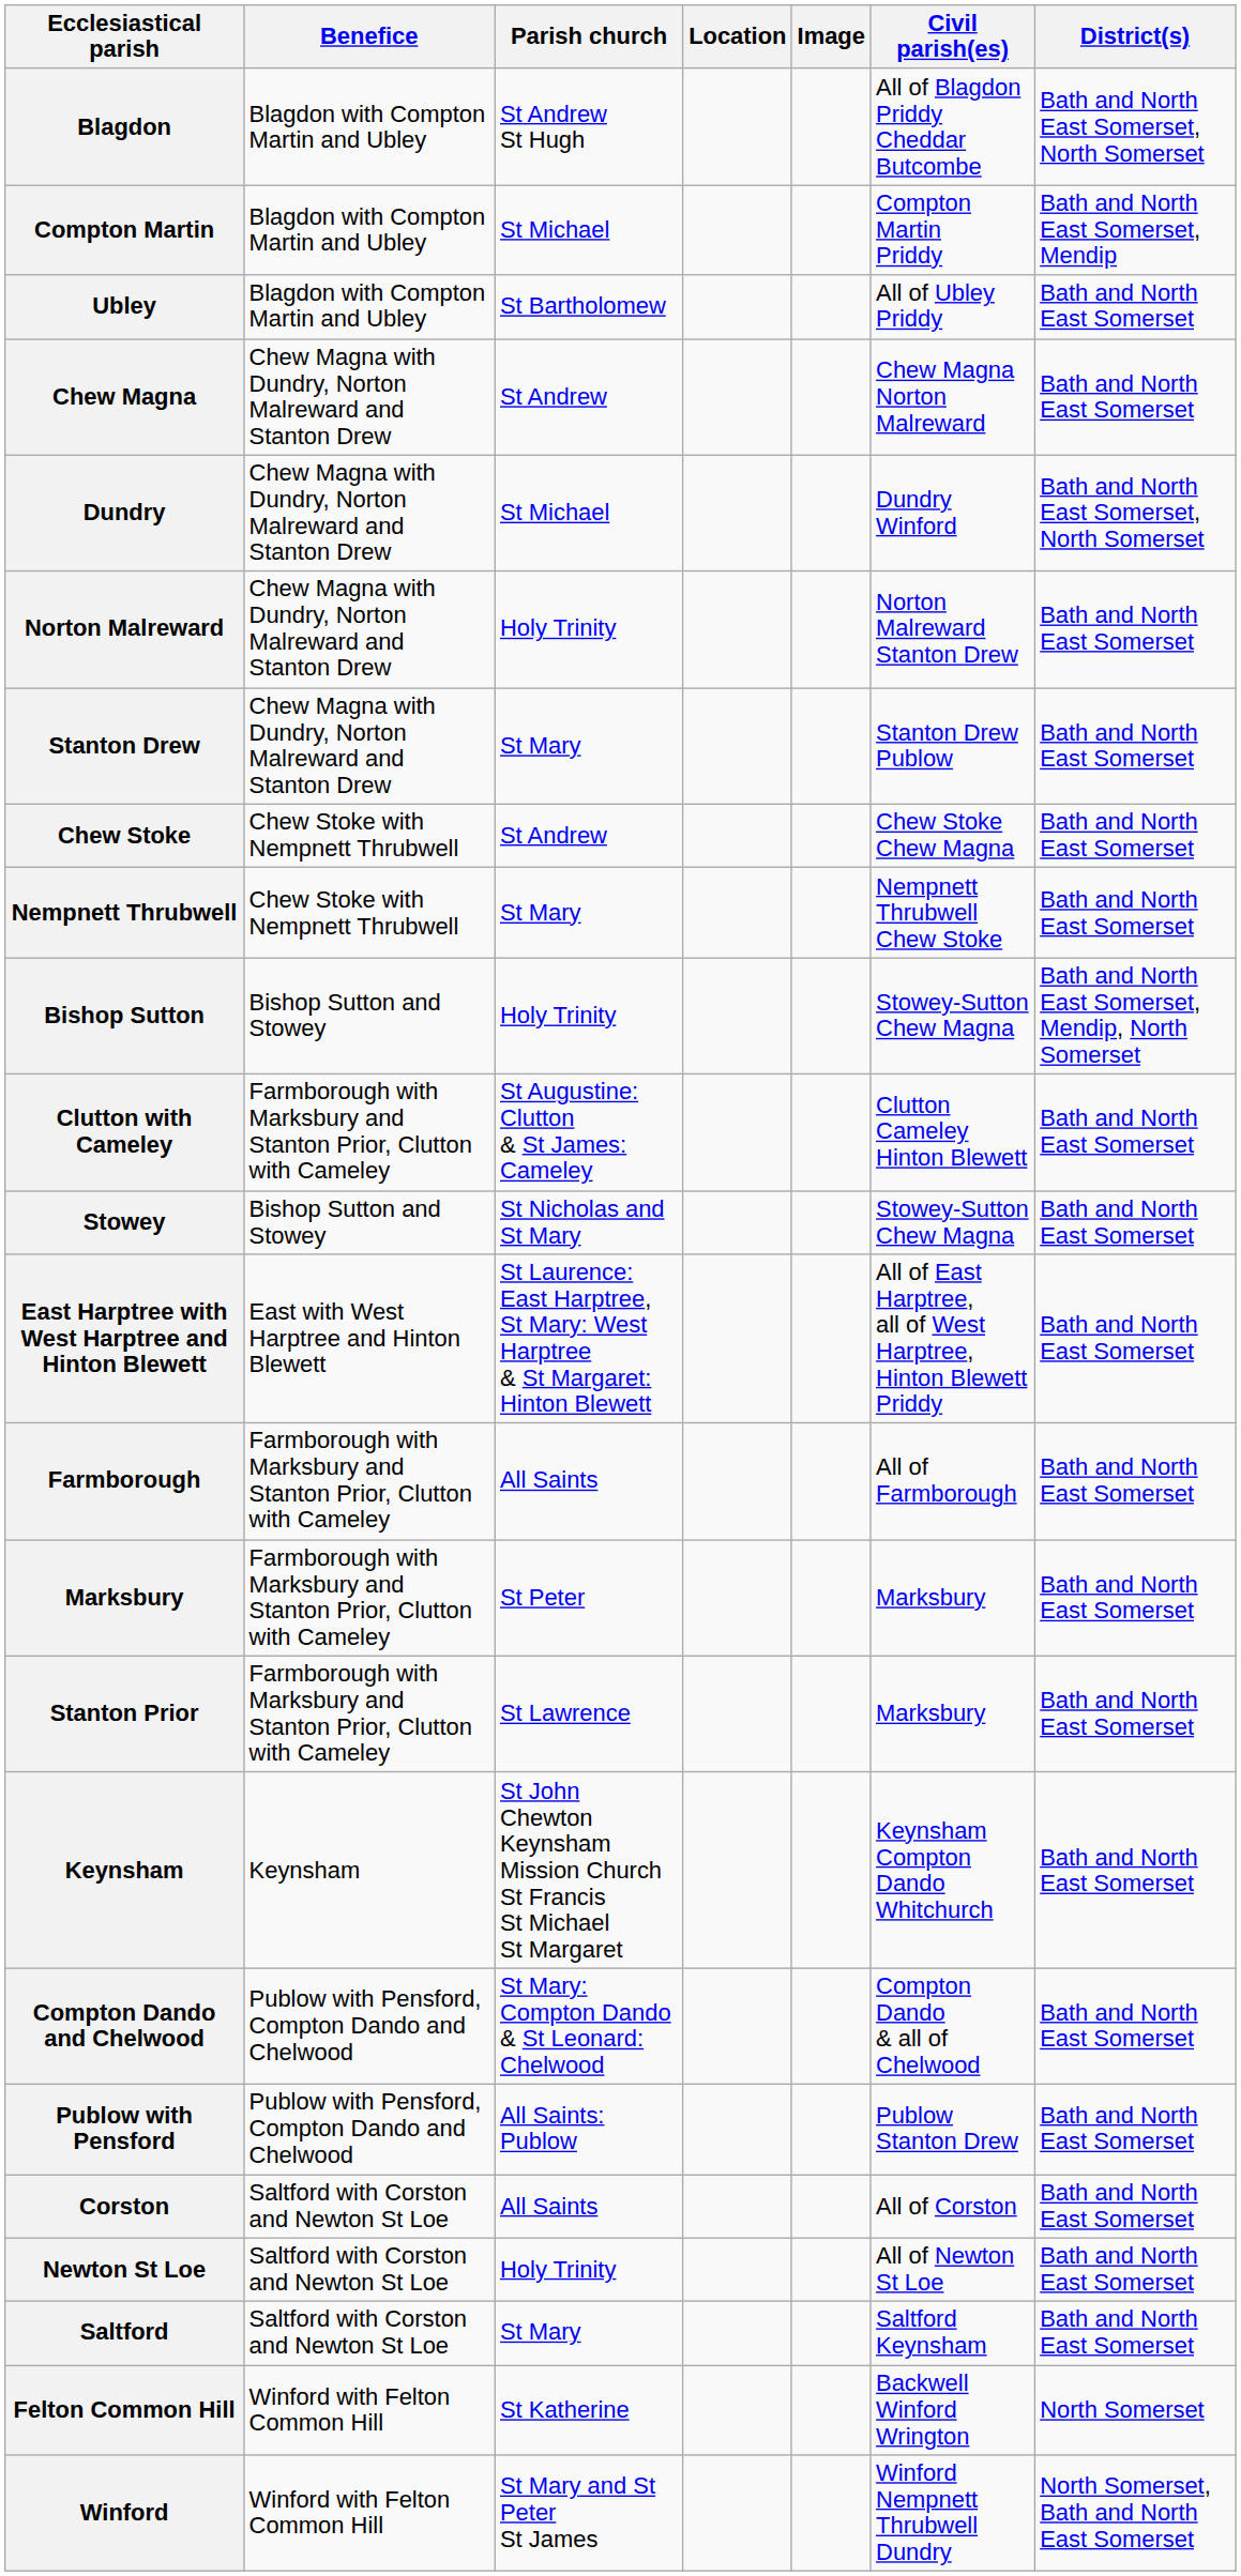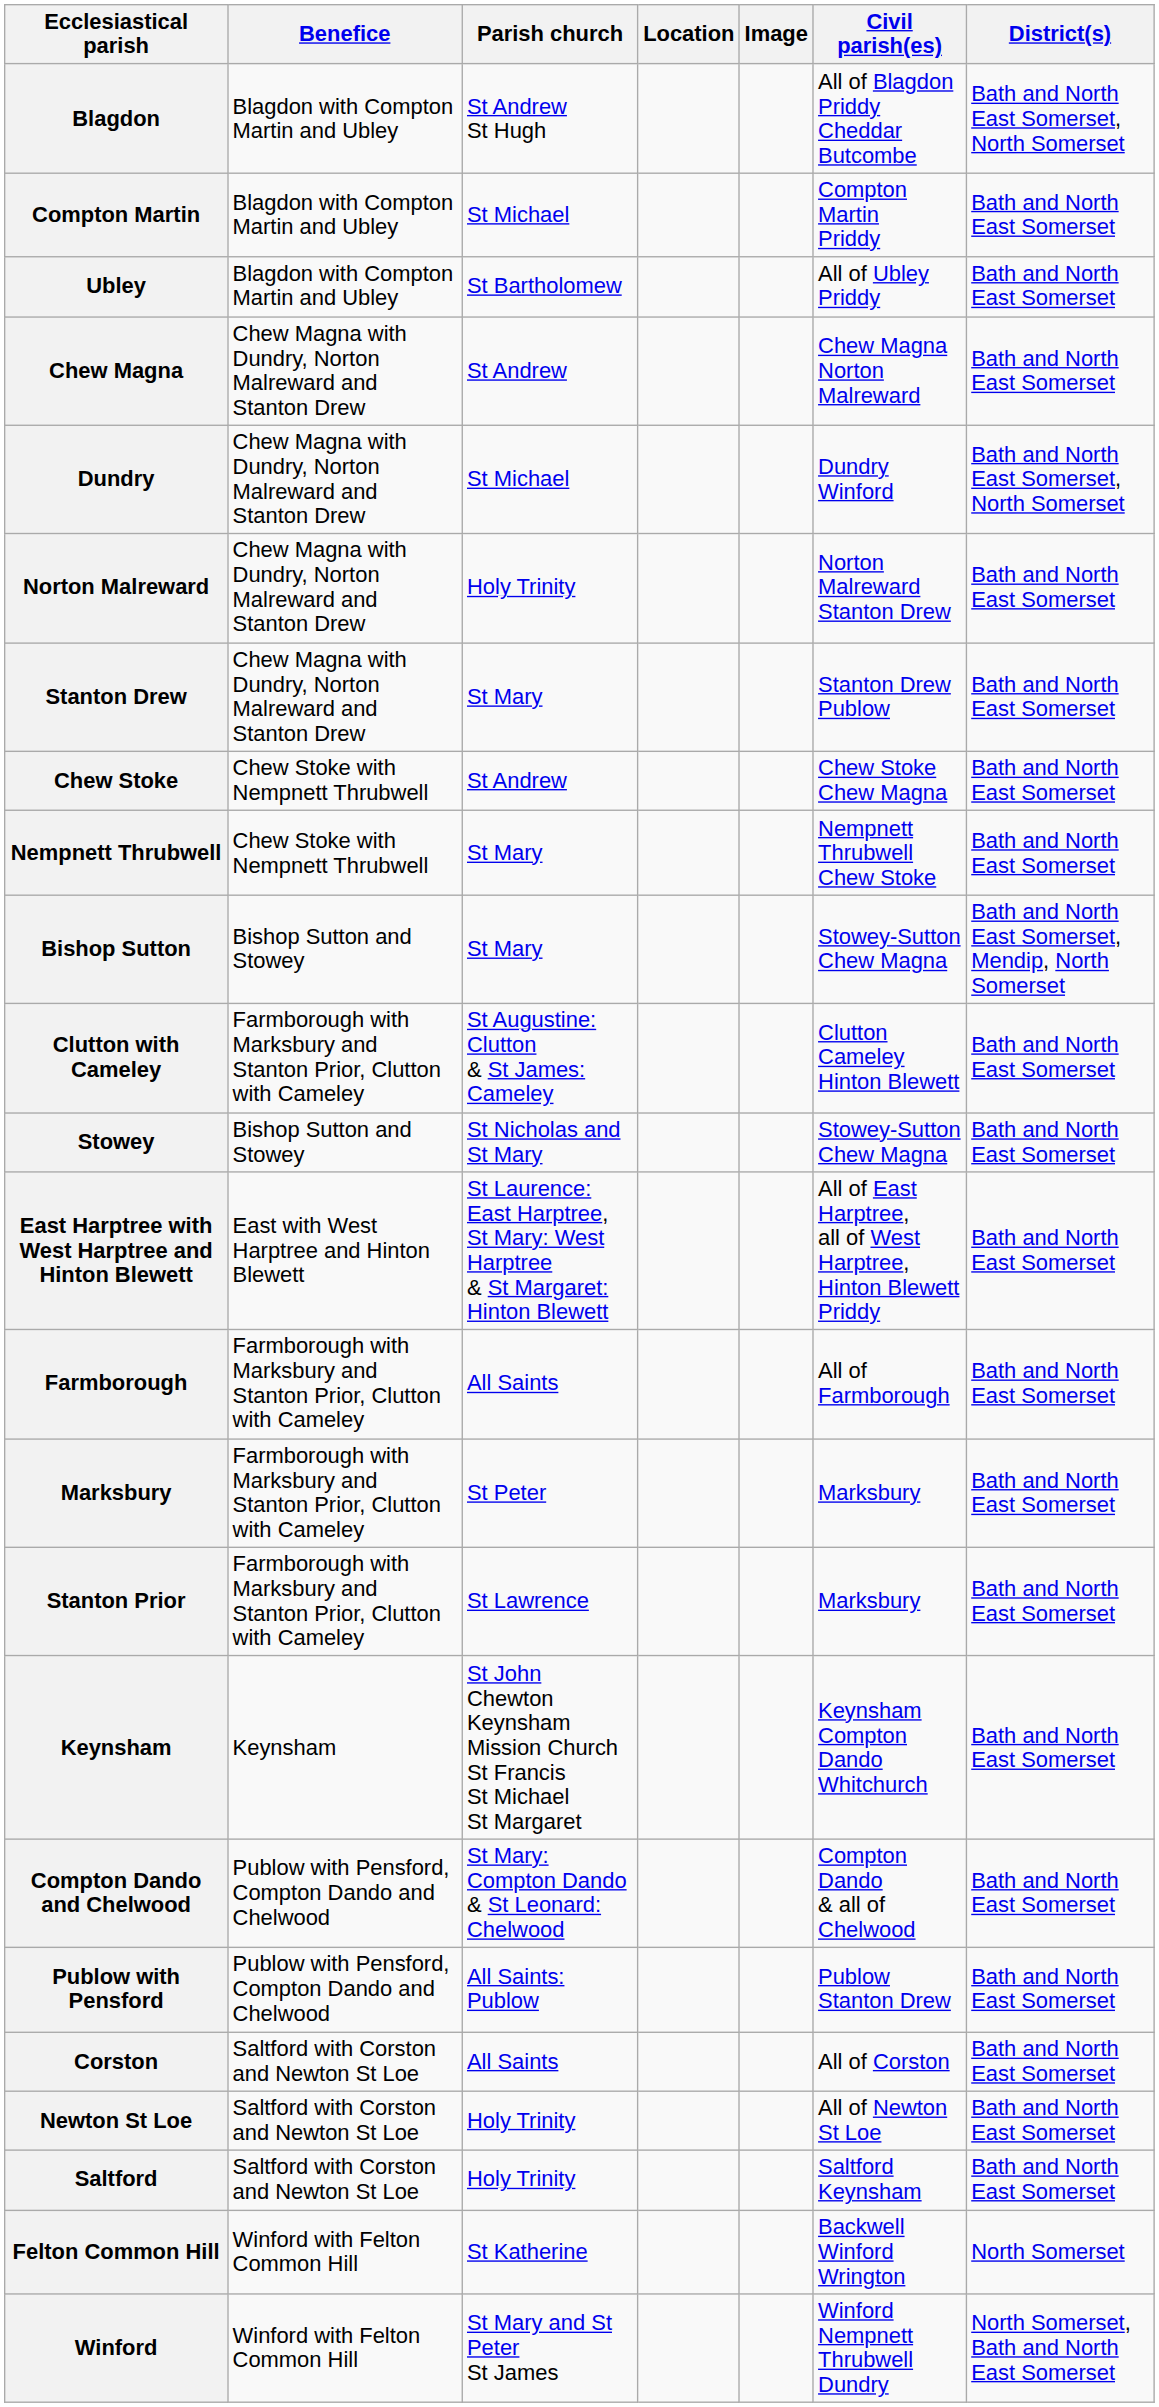 <table class="wikitable sortable" style="width:95%;">
 <tr>
 <th scope="col">Ecclesiastical parish</th>
 <th scope="col"><a href='#'>Benefice</a></th>
 <th scope="col">Parish church</th>
 <th scope="col">Location</th>
 <th scope="col" class="unsortable">Image</th>
 <th scope="col"><a href='#'>Civil parish(es)</a></th>
 <th scope="col"><a href='#'>District(s)</a></th>
 </tr>
 <tr>
 <th scope="row">Blagdon</th>
 <td>Blagdon with Compton Martin and Ubley</td>
 <td><a href='#'>St Andrew</a><br>St Hugh</td>
 <td><small></small></td>
 <td></td>
 <td>All of <a href='#'>Blagdon</a><br> <a href='#'>Priddy</a><br> <a href='#'>Cheddar</a><br> <a href='#'>Butcombe</a></td>
 <td><a href='#'>Bath and North East Somerset</a>, <a href='#'>North Somerset</a></td>
 </tr>
 <tr>
 <th scope="row">Compton Martin</th>
 <td>Blagdon with Compton Martin and Ubley</td>
 <td><a href='#'>St Michael</a></td>
 <td><small></small></td>
 <td></td>
 <td><a href='#'>Compton Martin</a><br> <a href='#'>Priddy</a></td>
-<td><a href='#'>Bath and North East Somerset</a>, <a href='#'>Mendip</a></td>
+<td><a href='#'>Bath and North East Somerset</a></td>
 </tr>
 <tr>
 <th scope="row">Ubley</th>
 <td>Blagdon with Compton Martin and Ubley</td>
 <td><a href='#'>St Bartholomew</a></td>
 <td><small></small></td>
 <td></td>
 <td>All of <a href='#'>Ubley</a><br> <a href='#'>Priddy</a></td>
 <td><a href='#'>Bath and North East Somerset</a></td>
 </tr>
 <tr>
 <th scope="row">Chew Magna</th>
 <td>Chew Magna with Dundry, Norton Malreward and Stanton Drew</td>
 <td><a href='#'>St Andrew</a></td>
 <td><small></small></td>
 <td></td>
 <td><a href='#'>Chew Magna</a><br> <a href='#'>Norton Malreward</a></td>
 <td><a href='#'>Bath and North East Somerset</a></td>
 </tr>
 <tr>
 <th scope="row">Dundry</th>
 <td>Chew Magna with Dundry, Norton Malreward and Stanton Drew</td>
 <td><a href='#'>St Michael</a></td>
 <td><small></small></td>
 <td></td>
 <td><a href='#'>Dundry</a><br> <a href='#'>Winford</a></td>
 <td><a href='#'>Bath and North East Somerset</a>, <a href='#'>North Somerset</a></td>
 </tr>
 <tr>
 <th scope="row">Norton Malreward</th>
 <td>Chew Magna with Dundry, Norton Malreward and Stanton Drew</td>
 <td><a href='#'>Holy Trinity</a></td>
 <td><small></small></td>
 <td></td>
 <td><a href='#'>Norton Malreward</a><br> <a href='#'>Stanton Drew</a></td>
 <td><a href='#'>Bath and North East Somerset</a></td>
 </tr>
 <tr>
 <th scope="row">Stanton Drew</th>
 <td>Chew Magna with Dundry, Norton Malreward and Stanton Drew</td>
 <td><a href='#'>St Mary</a></td>
 <td><small></small></td>
 <td></td>
 <td><a href='#'>Stanton Drew</a><br> <a href='#'>Publow</a></td>
 <td><a href='#'>Bath and North East Somerset</a></td>
 </tr>
 <tr>
 <th scope="row">Chew Stoke</th>
 <td>Chew Stoke with Nempnett Thrubwell</td>
 <td><a href='#'>St Andrew</a></td>
 <td><small></small></td>
 <td></td>
 <td><a href='#'>Chew Stoke</a><br> <a href='#'>Chew Magna</a></td>
 <td><a href='#'>Bath and North East Somerset</a></td>
 </tr>
 <tr>
 <th scope="row">Nempnett Thrubwell</th>
 <td>Chew Stoke with Nempnett Thrubwell</td>
 <td><a href='#'>St Mary</a></td>
 <td><small></small></td>
 <td></td>
 <td><a href='#'>Nempnett Thrubwell</a><br> <a href='#'>Chew Stoke</a></td>
 <td><a href='#'>Bath and North East Somerset</a></td>
 </tr>
 <tr>
 <th scope="row">Bishop Sutton</th>
 <td>Bishop Sutton and Stowey</td>
-<td><a href='#'>Holy Trinity</a></td>
+<td><a href='#'>St Mary</a></td>
 <td><small></small></td>
 <td></td>
 <td><a href='#'>Stowey-Sutton</a><br> <a href='#'>Chew Magna</a></td>
 <td><a href='#'>Bath and North East Somerset</a>, <a href='#'>Mendip</a>, <a href='#'>North Somerset</a></td>
 </tr>
 <tr>
 <th scope="row">Clutton with Cameley</th>
 <td>Farmborough with Marksbury and Stanton Prior, Clutton with Cameley</td>
 <td><a href='#'>St Augustine: Clutton</a> <br>& <a href='#'>St James: Cameley</a></td>
 <td><small></small></td>
 <td></td>
 <td><a href='#'>Clutton</a><br> <a href='#'>Cameley</a><br> <a href='#'>Hinton Blewett</a></td>
 <td><a href='#'>Bath and North East Somerset</a></td>
 </tr>
 <tr>
 <th scope="row">Stowey</th>
 <td>Bishop Sutton and Stowey</td>
 <td><a href='#'>St Nicholas and St Mary</a></td>
 <td><small></small></td>
 <td></td>
 <td><a href='#'>Stowey-Sutton</a><br> <a href='#'>Chew Magna</a></td>
 <td><a href='#'>Bath and North East Somerset</a></td>
 </tr>
 <tr>
 <th scope="row">East Harptree with West Harptree and Hinton Blewett</th>
 <td>East with West Harptree and Hinton Blewett</td>
 <td><a href='#'>St Laurence: East Harptree</a>, <br><a href='#'>St Mary: West Harptree</a><br> & <a href='#'>St Margaret: Hinton Blewett</a></td>
 <td><small></small></td>
 <td></td>
 <td>All of <a href='#'>East Harptree</a>,<br>all of <a href='#'>West Harptree</a>,<br><a href='#'>Hinton Blewett</a><br> <a href='#'>Priddy</a></td>
 <td><a href='#'>Bath and North East Somerset</a></td>
 </tr>
 <tr>
 <th scope="row">Farmborough</th>
 <td>Farmborough with Marksbury and Stanton Prior, Clutton with Cameley</td>
 <td><a href='#'>All Saints</a></td>
 <td><small></small></td>
 <td></td>
 <td>All of <a href='#'>Farmborough</a></td>
 <td><a href='#'>Bath and North East Somerset</a></td>
 </tr>
 <tr>
 <th scope="row">Marksbury</th>
 <td>Farmborough with Marksbury and Stanton Prior, Clutton with Cameley</td>
 <td><a href='#'>St Peter</a></td>
 <td><small></small></td>
 <td></td>
 <td><a href='#'>Marksbury</a></td>
 <td><a href='#'>Bath and North East Somerset</a></td>
 </tr>
 <tr>
 <th scope="row">Stanton Prior</th>
 <td>Farmborough with Marksbury and Stanton Prior, Clutton with Cameley</td>
 <td><a href='#'>St Lawrence</a></td>
 <td><small></small></td>
 <td></td>
 <td><a href='#'>Marksbury</a></td>
 <td><a href='#'>Bath and North East Somerset</a></td>
 </tr>
 <tr>
 <th scope="row">Keynsham</th>
 <td>Keynsham</td>
 <td><a href='#'>St John</a><br>Chewton Keynsham Mission Church<br>St Francis<br>St Michael<br>St Margaret</td>
 <td><small></small></td>
 <td></td>
 <td><a href='#'>Keynsham</a><br> <a href='#'>Compton Dando</a><br> <a href='#'>Whitchurch</a></td>
 <td><a href='#'>Bath and North East Somerset</a></td>
 </tr>
 <tr>
 <th scope="row">Compton Dando and Chelwood</th>
 <td>Publow with Pensford, Compton Dando and Chelwood</td>
 <td><a href='#'>St Mary: Compton Dando</a> <br>& <a href='#'>St Leonard: Chelwood</a></td>
 <td><small></small></td>
 <td></td>
 <td><a href='#'>Compton Dando</a><br> & all of <a href='#'>Chelwood</a></td>
 <td><a href='#'>Bath and North East Somerset</a></td>
 </tr>
 <tr>
 <th scope="row">Publow with Pensford</th>
 <td>Publow with Pensford, Compton Dando and Chelwood</td>
 <td><a href='#'>All Saints: Publow</a></td>
 <td><small></small></td>
 <td></td>
 <td><a href='#'>Publow</a><br> <a href='#'>Stanton Drew</a></td>
 <td><a href='#'>Bath and North East Somerset</a></td>
 </tr>
 <tr>
 <th scope="row">Corston</th>
 <td>Saltford with Corston and Newton St Loe</td>
 <td><a href='#'>All Saints</a></td>
 <td><small></small></td>
 <td></td>
 <td>All of <a href='#'>Corston</a></td>
 <td><a href='#'>Bath and North East Somerset</a></td>
 </tr>
 <tr>
 <th scope="row">Newton St Loe</th>
 <td>Saltford with Corston and Newton St Loe</td>
 <td><a href='#'>Holy Trinity</a></td>
 <td><small></small></td>
 <td></td>
 <td>All of <a href='#'>Newton St Loe</a></td>
 <td><a href='#'>Bath and North East Somerset</a></td>
 </tr>
 <tr>
 <th scope="row">Saltford</th>
 <td>Saltford with Corston and Newton St Loe</td>
-<td><a href='#'>St Mary</a></td>
+<td><a href='#'>Holy Trinity</a></td>
 <td><small></small></td>
 <td></td>
 <td><a href='#'>Saltford</a><br> <a href='#'>Keynsham</a></td>
 <td><a href='#'>Bath and North East Somerset</a></td>
 </tr>
 <tr>
 <th scope="row">Felton Common Hill</th>
 <td>Winford with Felton Common Hill</td>
 <td><a href='#'>St Katherine</a></td>
 <td><small></small></td>
 <td></td>
 <td><a href='#'>Backwell</a><br> <a href='#'>Winford</a><br> <a href='#'>Wrington</a></td>
 <td><a href='#'>North Somerset</a></td>
 </tr>
 <tr>
 <th scope="row">Winford</th>
 <td>Winford with Felton Common Hill</td>
 <td><a href='#'>St Mary and St Peter</a><br>St James</td>
 <td><small></small></td>
 <td></td>
 <td><a href='#'>Winford</a><br> <a href='#'>Nempnett Thrubwell</a><br> <a href='#'>Dundry</a></td>
 <td><a href='#'>North Somerset</a>, <a href='#'>Bath and North East Somerset</a></td>
 </tr>
 </table>
